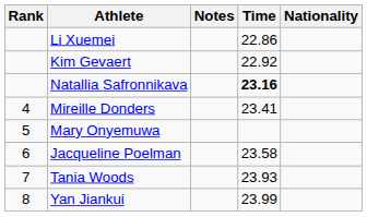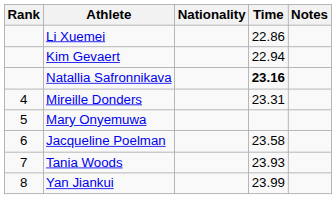 <table class="wikitable sortable" style="text-align:center">
 <tr>
 <th>Rank</th>
 <th>Athlete</th>
+<th>Nationality</th>
+<th>Time</th>
 <th>Notes</th>
-<th>Time</th>
-<th>Nationality</th>
 </tr>
 <tr>
 <td></td>
 <td align=left><a href='#'>Li Xuemei</a></td>
+<td align=left></td>
+<td>22.86</td>
 <td></td>
-<td>22.86</td>
-<td align=left></td>
 </tr>
 <tr>
 <td></td>
 <td align=left><a href='#'>Kim Gevaert</a></td>
+<td align=left></td>
+<td>22.94</td>
 <td></td>
-<td>22.92</td>
-<td align=left></td>
 </tr>
 <tr>
 <td></td>
 <td align=left><a href='#'>Natallia Safronnikava</a></td>
+<td align=left></td>
+<td><strong>23.16</strong></td>
 <td></td>
-<td><strong>23.16</strong></td>
-<td align=left></td>
 </tr>
 <tr>
 <td>4</td>
 <td align=left><a href='#'>Mireille Donders</a></td>
+<td align=left></td>
+<td>23.31</td>
 <td></td>
-<td>23.41</td>
-<td align=left></td>
 </tr>
 <tr>
 <td>5</td>
 <td align=left><a href='#'>Mary Onyemuwa</a></td>
+<td align=left></td>
 <td></td>
 <td></td>
-<td align=left></td>
 </tr>
 <tr>
 <td>6</td>
 <td align=left><a href='#'>Jacqueline Poelman</a></td>
+<td align=left></td>
+<td>23.58</td>
 <td></td>
-<td>23.58</td>
-<td align=left></td>
 </tr>
 <tr>
 <td>7</td>
 <td align=left><a href='#'>Tania Woods</a></td>
+<td align=left></td>
+<td>23.93</td>
 <td></td>
-<td>23.93</td>
-<td align=left></td>
 </tr>
 <tr>
 <td>8</td>
 <td align=left><a href='#'>Yan Jiankui</a></td>
+<td align=left></td>
+<td>23.99</td>
 <td></td>
-<td>23.99</td>
-<td align=left></td>
 </tr>
 </table>
